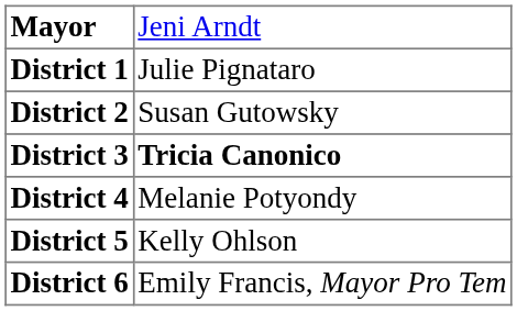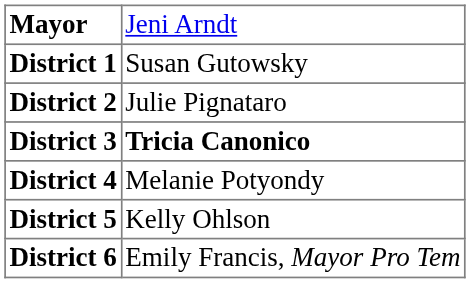 <table class="toccolours" border="1" cellpadding="2" cellspacing="0" style="border-collapse: collapse; float:right; margin: .5em;">
 <tr>
 <td><strong>Mayor</strong></td>
 <td><a href='#'>Jeni Arndt</a></td>
 </tr>
 <tr>
 <td><strong>District 1</strong></td>
-<td>Julie Pignataro</td>
+<td>Susan Gutowsky</td>
 </tr>
 <tr>
 <td><strong>District 2</strong></td>
-<td>Susan Gutowsky</td>
+<td>Julie Pignataro</td>
 </tr>
 <tr>
 <td><strong>District 3</strong></td>
 <td><strong>Tricia Canonico</strong></td>
 </tr>
 <tr>
 <td><strong>District 4</strong></td>
 <td>Melanie Potyondy</td>
 </tr>
 <tr>
 <td><strong>District 5</strong></td>
 <td>Kelly Ohlson</td>
 </tr>
 <tr>
 <td><strong>District 6</strong></td>
 <td>Emily Francis, <em>Mayor Pro Tem</em></td>
 </tr>
 </table>
